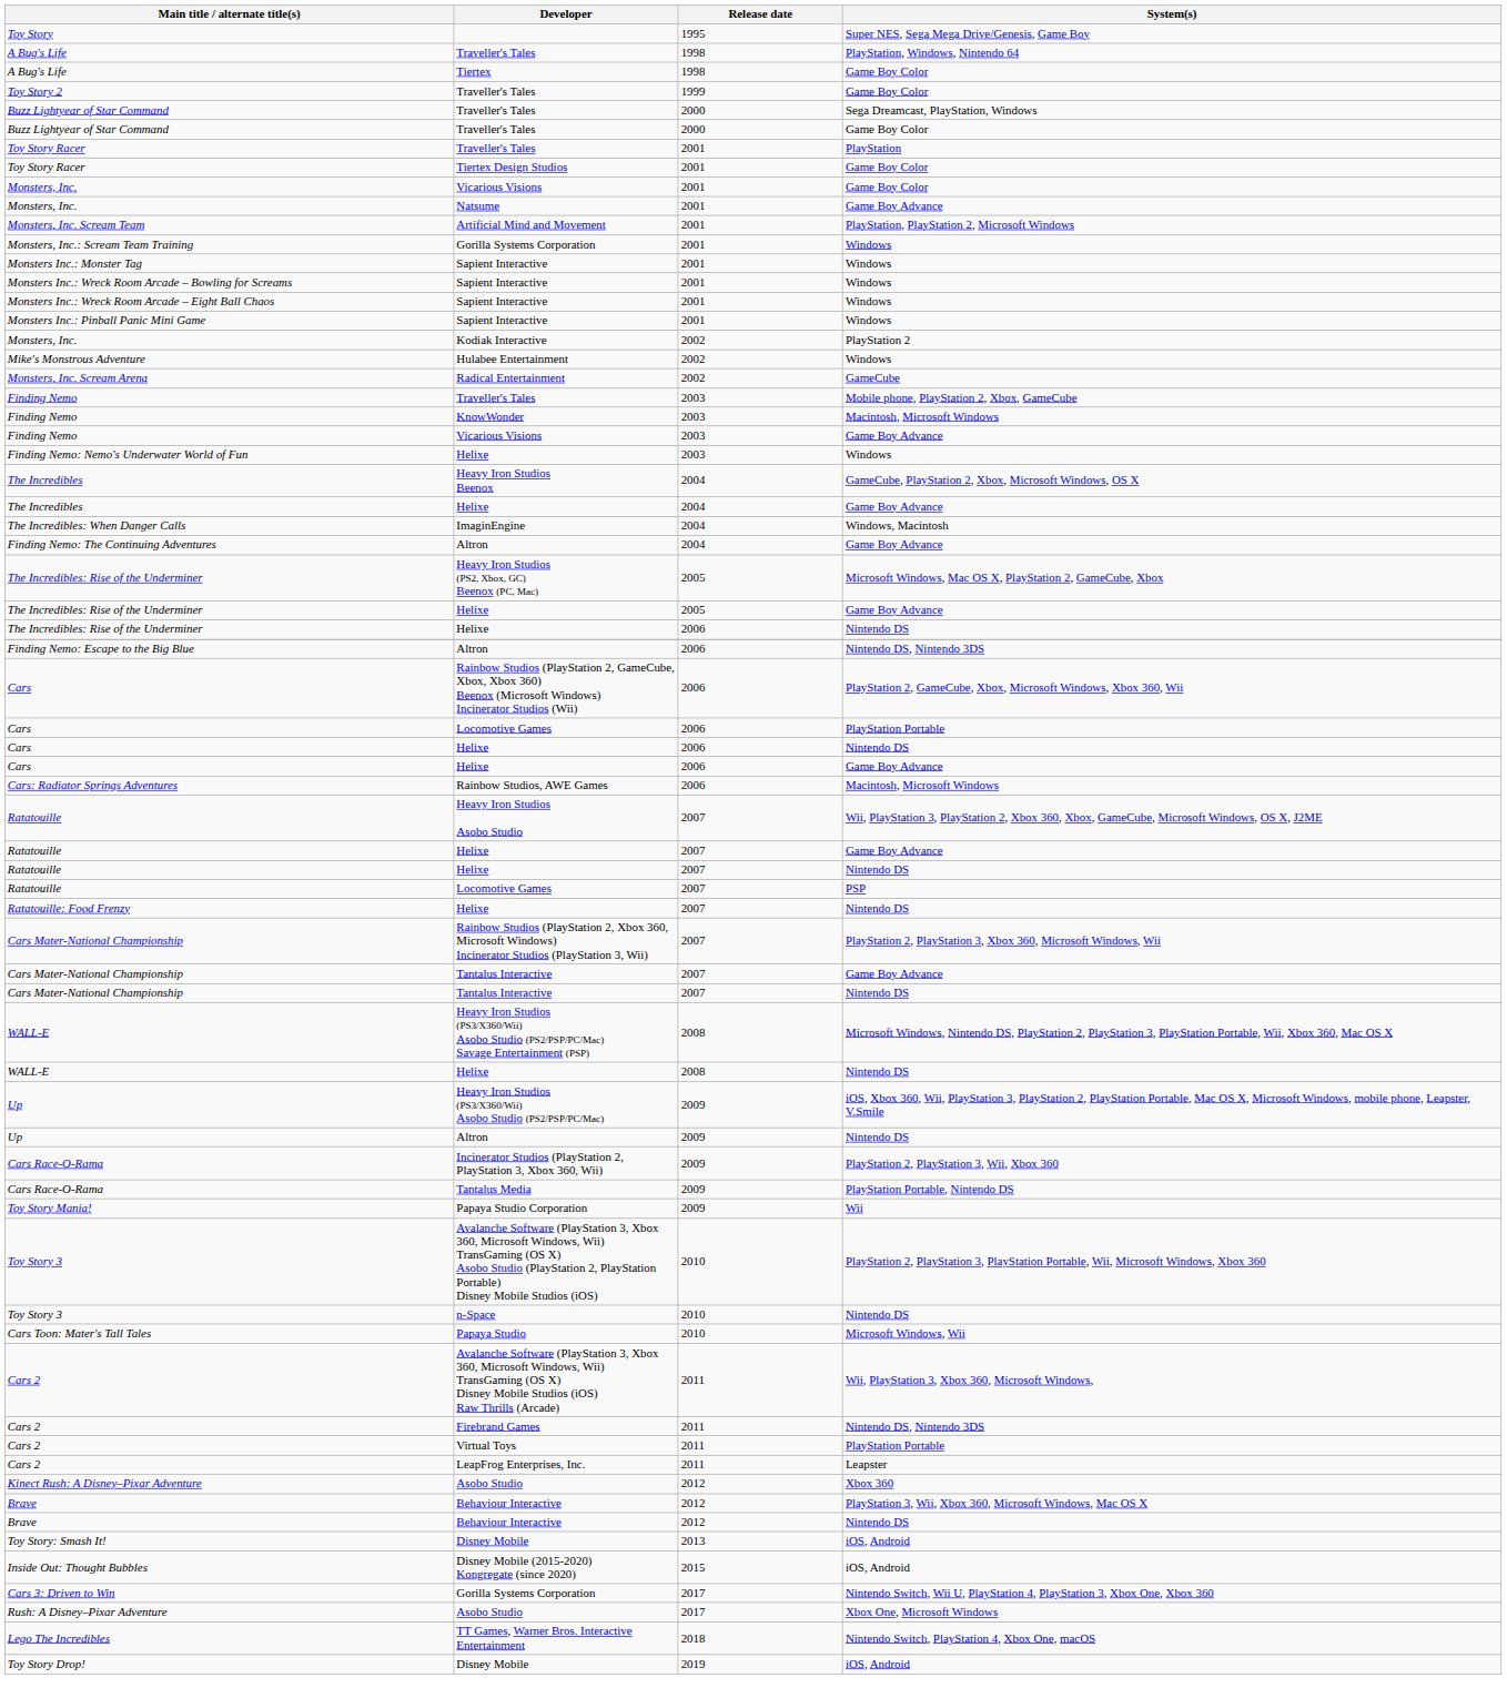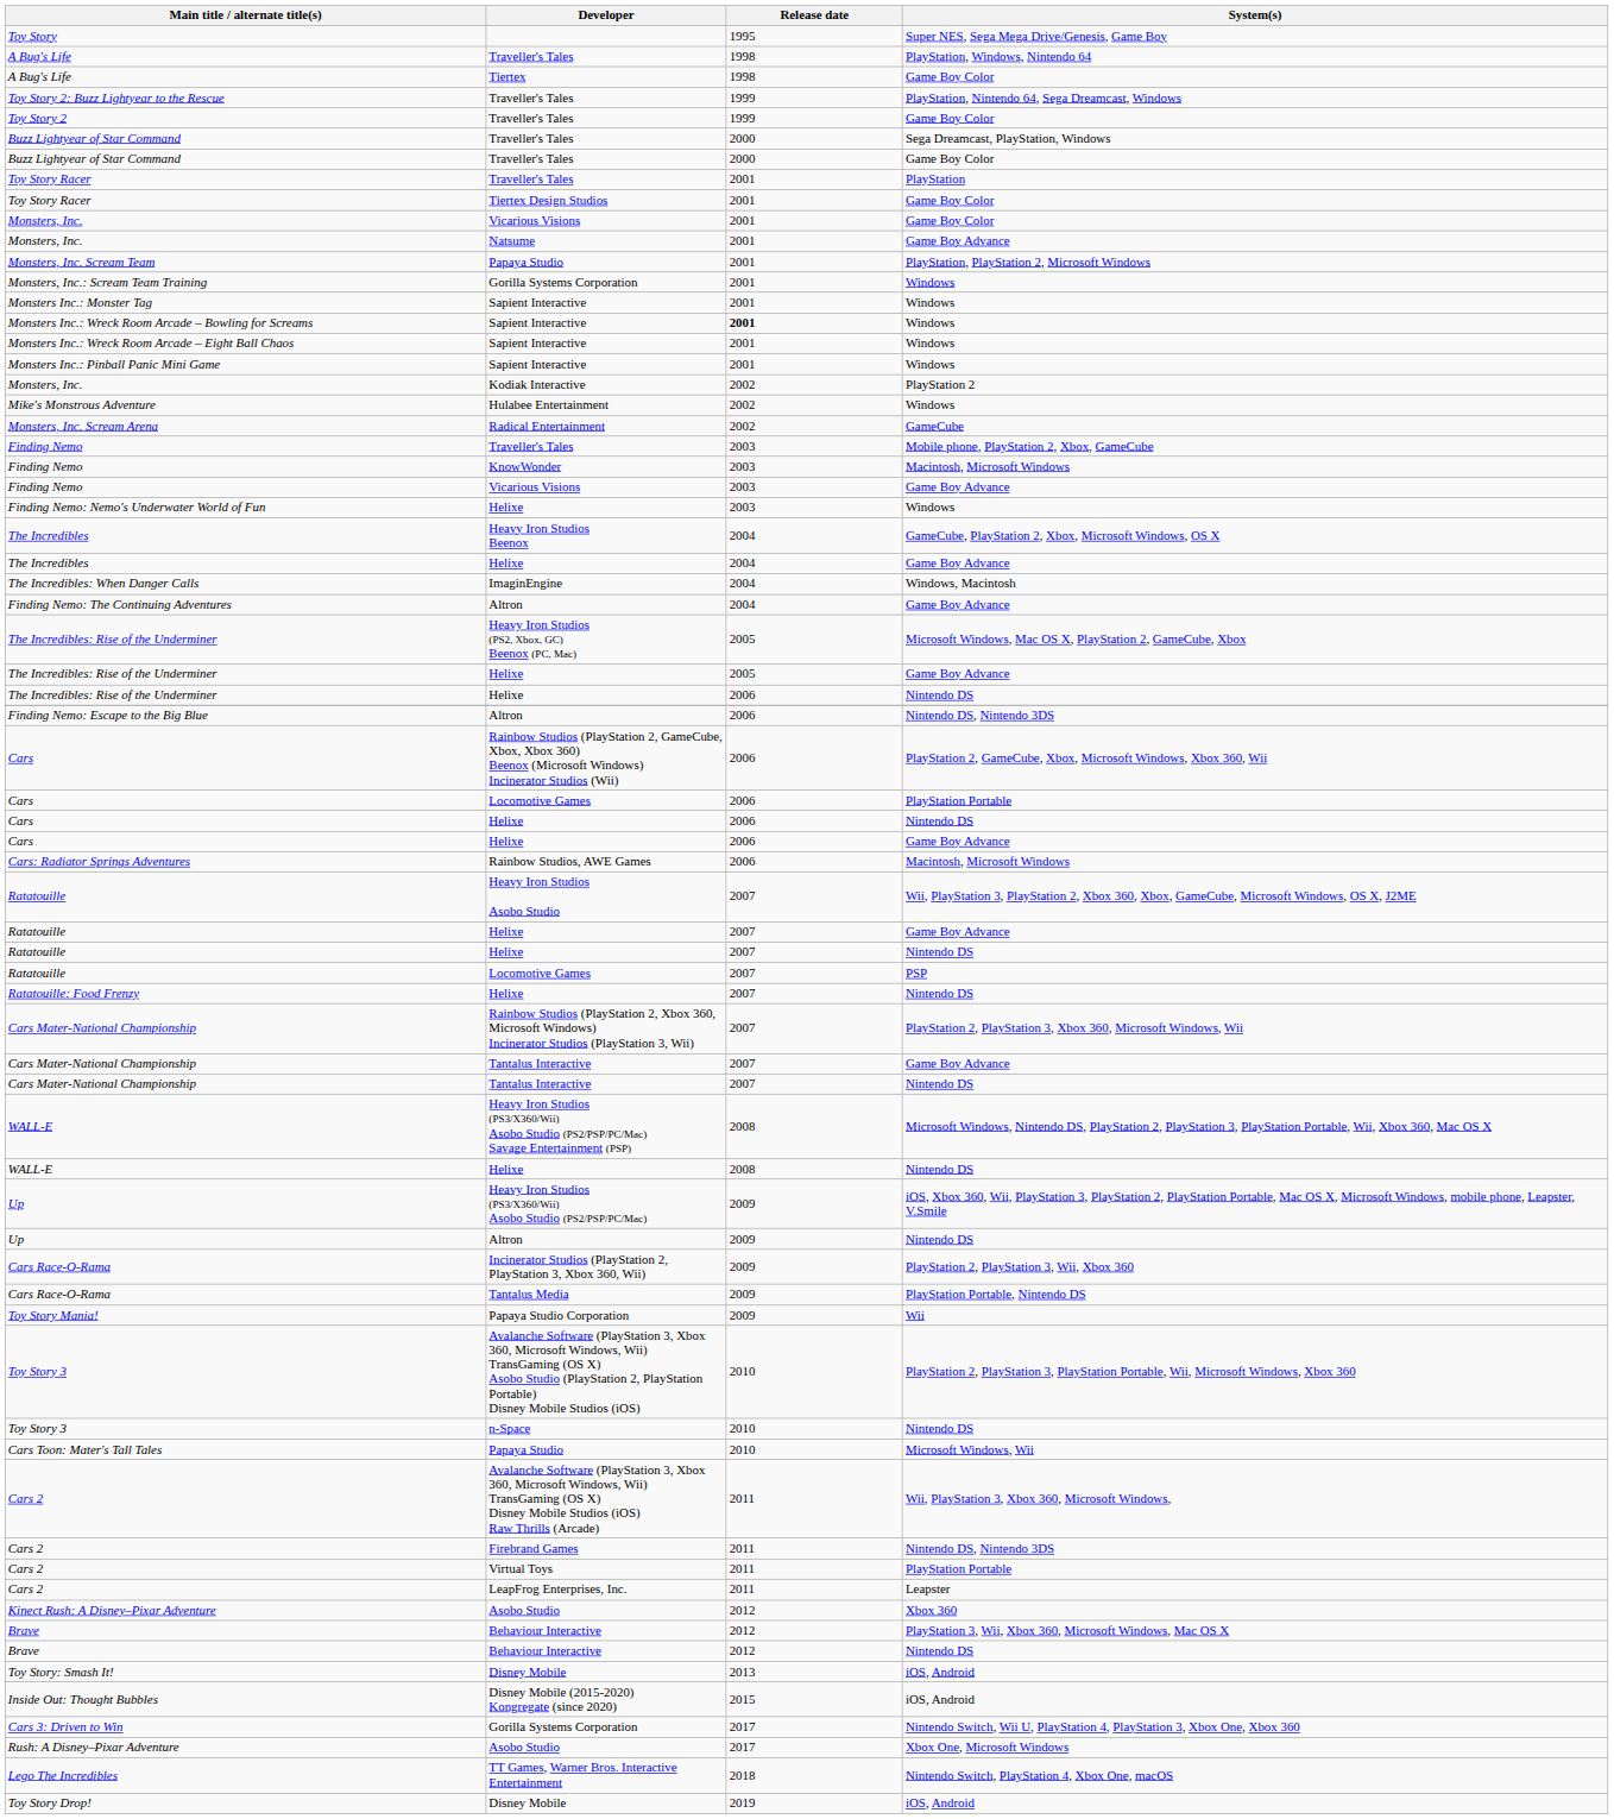 <table class="wikitable sortable" style="width: 100%">
 <tr>
 <th style="width:30%;">Main title / alternate title(s)</th>
 <th style="width:15%">Developer</th>
 <th style="width:11%">Release date</th>
 <th style="width:44%">System(s)</th>
 </tr>
 <tr>
 <td><em><a href='#'>Toy Story</a></em> </td>
 <td></td>
 <td>1995</td>
 <td><a href='#'>Super NES</a>, <a href='#'>Sega Mega Drive/Genesis</a>, <a href='#'>Game Boy</a></td>
 </tr>
 <tr>
 <td><em><a href='#'>A Bug's Life</a></em> </td>
 <td><a href='#'>Traveller's Tales</a></td>
 <td>1998</td>
 <td><a href='#'>PlayStation</a>, <a href='#'>Windows</a>, <a href='#'>Nintendo 64</a></td>
 </tr>
 <tr>
 <td><em>A Bug's Life</em></td>
 <td><a href='#'>Tiertex</a></td>
 <td>1998</td>
 <td><a href='#'>Game Boy Color</a></td>
+</tr>
+<tr>
+<td><em><a href='#'>Toy Story 2: Buzz Lightyear to the Rescue</a></em> </td>
+<td>Traveller's Tales</td>
+<td>1999</td>
+<td><a href='#'>PlayStation</a>, <a href='#'>Nintendo 64</a>, <a href='#'>Sega Dreamcast</a>, <a href='#'>Windows</a></td>
 </tr>
 <tr>
 <td><a href='#'><em>Toy Story 2</em></a></td>
 <td>Traveller's Tales</td>
 <td>1999</td>
 <td><a href='#'>Game Boy Color</a></td>
 </tr>
 <tr>
 <td><em><a href='#'>Buzz Lightyear of Star Command</a></em> </td>
 <td>Traveller's Tales</td>
 <td>2000</td>
 <td>Sega Dreamcast, PlayStation, Windows</td>
 </tr>
 <tr>
 <td><em>Buzz Lightyear of Star Command</em> </td>
 <td>Traveller's Tales</td>
 <td>2000</td>
 <td>Game Boy Color</td>
 </tr>
 <tr>
 <td><em><a href='#'>Toy Story Racer</a></em> </td>
 <td><a href='#'>Traveller's Tales</a></td>
 <td>2001</td>
 <td><a href='#'>PlayStation</a></td>
 </tr>
 <tr>
 <td><em>Toy Story Racer</em> </td>
 <td><a href='#'>Tiertex Design Studios</a></td>
 <td>2001</td>
 <td><a href='#'>Game Boy Color</a></td>
 </tr>
 <tr>
 <td><em><a href='#'>Monsters, Inc.</a></em> </td>
 <td><a href='#'>Vicarious Visions</a></td>
 <td>2001</td>
 <td><a href='#'>Game Boy Color</a></td>
 </tr>
 <tr>
 <td><em>Monsters, Inc.</em> </td>
 <td><a href='#'>Natsume</a></td>
 <td>2001</td>
 <td><a href='#'>Game Boy Advance</a></td>
 </tr>
 <tr>
 <td><em><a href='#'>Monsters, Inc. Scream Team</a></em> </td>
-<td><a href='#'>Artificial Mind and Movement</a></td>
+<td><a href='#'>Papaya Studio</a></td>
 <td>2001</td>
 <td><a href='#'>PlayStation</a>, <a href='#'>PlayStation 2</a>, <a href='#'>Microsoft Windows</a></td>
 </tr>
 <tr>
 <td><em>Monsters, Inc.: Scream Team Training</em> </td>
 <td>Gorilla Systems Corporation</td>
 <td>2001</td>
 <td><a href='#'>Windows</a></td>
 </tr>
 <tr>
 <td><em>Monsters Inc.: Monster Tag</em> </td>
 <td>Sapient Interactive</td>
 <td>2001</td>
 <td>Windows</td>
 </tr>
 <tr>
 <td><em>Monsters Inc.: Wreck Room Arcade – Bowling for Screams</em> </td>
 <td>Sapient Interactive</td>
-<td>2001</td>
+<td><strong>2001</strong></td>
 <td>Windows</td>
 </tr>
 <tr>
 <td><em>Monsters Inc.: Wreck Room Arcade – Eight Ball Chaos</em> </td>
 <td>Sapient Interactive</td>
 <td>2001</td>
 <td>Windows</td>
 </tr>
 <tr>
 <td><em>Monsters Inc.: Pinball Panic Mini Game</em> </td>
 <td>Sapient Interactive</td>
 <td>2001</td>
 <td>Windows</td>
 </tr>
 <tr>
 <td><em>Monsters, Inc.</em></td>
 <td>Kodiak Interactive</td>
 <td>2002</td>
 <td>PlayStation 2</td>
 </tr>
 <tr>
 <td><em>Mike's Monstrous Adventure</em> </td>
 <td>Hulabee Entertainment</td>
 <td>2002</td>
 <td>Windows</td>
 </tr>
 <tr>
 <td><em><a href='#'>Monsters, Inc. Scream Arena</a></em> </td>
 <td><a href='#'>Radical Entertainment</a></td>
 <td>2002</td>
 <td><a href='#'>GameCube</a></td>
 </tr>
 <tr>
 <td><em><a href='#'>Finding Nemo</a></em> </td>
 <td><a href='#'>Traveller's Tales</a></td>
 <td>2003</td>
 <td><a href='#'>Mobile phone</a>, <a href='#'>PlayStation 2</a>, <a href='#'>Xbox</a>, <a href='#'>GameCube</a></td>
 </tr>
 <tr>
 <td><em>Finding Nemo</em> </td>
 <td><a href='#'>KnowWonder</a></td>
 <td>2003</td>
 <td><a href='#'>Macintosh</a>, <a href='#'>Microsoft Windows</a></td>
 </tr>
 <tr>
 <td><em>Finding Nemo</em> </td>
 <td><a href='#'>Vicarious Visions</a></td>
 <td>2003</td>
 <td><a href='#'>Game Boy Advance</a></td>
 </tr>
 <tr>
 <td><em>Finding Nemo: Nemo's Underwater World of Fun</em> </td>
 <td><a href='#'>Helixe</a></td>
 <td>2003</td>
 <td>Windows</td>
 </tr>
 <tr>
 <td><em><a href='#'>The Incredibles</a></em> </td>
 <td><a href='#'>Heavy Iron Studios</a><br><a href='#'>Beenox</a></td>
 <td>2004</td>
 <td><a href='#'>GameCube</a>, <a href='#'>PlayStation 2</a>, <a href='#'>Xbox</a>, <a href='#'>Microsoft Windows</a>, <a href='#'>OS X</a></td>
 </tr>
 <tr>
 <td><em>The Incredibles</em> </td>
 <td><a href='#'>Helixe</a></td>
 <td>2004</td>
 <td><a href='#'>Game Boy Advance</a></td>
 </tr>
 <tr>
 <td><em>The Incredibles: When Danger Calls</em> </td>
 <td>ImaginEngine</td>
 <td>2004</td>
 <td>Windows, Macintosh</td>
 </tr>
 <tr>
 <td><em>Finding Nemo: The Continuing Adventures</em></td>
 <td>Altron</td>
 <td>2004</td>
 <td><a href='#'>Game Boy Advance</a></td>
 </tr>
 <tr>
 <td><em><a href='#'>The Incredibles: Rise of the Underminer</a></em> </td>
 <td><a href='#'>Heavy Iron Studios</a><br><small>(PS2, Xbox, GC)</small><br><a href='#'>Beenox</a> <small>(PC, Mac)</small></td>
 <td>2005</td>
 <td><a href='#'>Microsoft Windows</a>, <a href='#'>Mac OS X</a>, <a href='#'>PlayStation 2</a>, <a href='#'>GameCube</a>, <a href='#'>Xbox</a></td>
 </tr>
 <tr>
 <td><em>The Incredibles: Rise of the Underminer</em> </td>
 <td><a href='#'>Helixe</a></td>
 <td>2005</td>
 <td><a href='#'>Game Boy Advance</a></td>
 </tr>
 <tr>
 <td><em>The Incredibles: Rise of the Underminer</em> </td>
 <td>Helixe</td>
 <td>2006</td>
 <td><a href='#'>Nintendo DS</a></td>
 </tr>
 <tr>
 </tr>
 <tr>
 <td><em>Finding Nemo: Escape to the Big Blue</em></td>
 <td>Altron</td>
 <td>2006</td>
 <td><a href='#'>Nintendo DS</a>, <a href='#'>Nintendo 3DS</a></td>
 </tr>
 <tr>
 <td><em><a href='#'>Cars</a></em> </td>
 <td><a href='#'>Rainbow Studios</a> (PlayStation 2, GameCube, Xbox, Xbox 360)<br><a href='#'>Beenox</a> (Microsoft Windows)<br><a href='#'>Incinerator Studios</a> (Wii)</td>
 <td>2006</td>
 <td><a href='#'>PlayStation 2</a>, <a href='#'>GameCube</a>, <a href='#'>Xbox</a>, <a href='#'>Microsoft Windows</a>, <a href='#'>Xbox 360</a>, <a href='#'>Wii</a></td>
 </tr>
 <tr>
 <td><em>Cars</em> </td>
 <td><a href='#'>Locomotive Games</a></td>
 <td>2006</td>
 <td><a href='#'>PlayStation Portable</a></td>
 </tr>
 <tr>
 <td><em>Cars</em> </td>
 <td><a href='#'>Helixe</a></td>
 <td>2006</td>
 <td><a href='#'>Nintendo DS</a></td>
 </tr>
 <tr>
 <td><em>Cars</em> </td>
 <td><a href='#'>Helixe</a></td>
 <td>2006</td>
 <td><a href='#'>Game Boy Advance</a></td>
 </tr>
 <tr>
 <td><em><a href='#'>Cars: Radiator Springs Adventures</a></em> </td>
 <td>Rainbow Studios, AWE Games</td>
 <td>2006</td>
 <td><a href='#'>Macintosh</a>, <a href='#'>Microsoft Windows</a></td>
 </tr>
 <tr>
 <td><em><a href='#'>Ratatouille</a></em> </td>
 <td><a href='#'>Heavy Iron Studios</a><br><br><a href='#'>Asobo Studio</a><br></td>
 <td>2007</td>
 <td><a href='#'>Wii</a>, <a href='#'>PlayStation 3</a>, <a href='#'>PlayStation 2</a>, <a href='#'>Xbox 360</a>, <a href='#'>Xbox</a>, <a href='#'>GameCube</a>, <a href='#'>Microsoft Windows</a>, <a href='#'>OS X</a>, <a href='#'>J2ME</a></td>
 </tr>
 <tr>
 <td><em>Ratatouille</em> </td>
 <td><a href='#'>Helixe</a></td>
 <td>2007</td>
 <td><a href='#'>Game Boy Advance</a></td>
 </tr>
 <tr>
 <td><em>Ratatouille</em> </td>
 <td><a href='#'>Helixe</a></td>
 <td>2007</td>
 <td><a href='#'>Nintendo DS</a></td>
 </tr>
 <tr>
 <td><em>Ratatouille</em> </td>
 <td><a href='#'>Locomotive Games</a></td>
 <td>2007</td>
 <td><a href='#'>PSP</a></td>
 </tr>
 <tr>
 <td><em><a href='#'>Ratatouille: Food Frenzy</a></em></td>
 <td><a href='#'>Helixe</a></td>
 <td>2007</td>
 <td><a href='#'>Nintendo DS</a></td>
 </tr>
 <tr>
 <td><em><a href='#'>Cars Mater-National Championship</a></em> </td>
 <td><a href='#'>Rainbow Studios</a> (PlayStation 2, Xbox 360, Microsoft Windows)<br><a href='#'>Incinerator Studios</a> (PlayStation 3, Wii)</td>
 <td>2007</td>
 <td><a href='#'>PlayStation 2</a>, <a href='#'>PlayStation 3</a>, <a href='#'>Xbox 360</a>, <a href='#'>Microsoft Windows</a>, <a href='#'>Wii</a></td>
 </tr>
 <tr>
 <td><em>Cars Mater-National Championship</em> </td>
 <td><a href='#'>Tantalus Interactive</a></td>
 <td>2007</td>
 <td><a href='#'>Game Boy Advance</a></td>
 </tr>
 <tr>
 <td><em>Cars Mater-National Championship</em> </td>
 <td><a href='#'>Tantalus Interactive</a></td>
 <td>2007</td>
 <td><a href='#'>Nintendo DS</a></td>
 </tr>
 <tr>
 <td><em><a href='#'>WALL-E</a></em> </td>
 <td><a href='#'>Heavy Iron Studios</a><br><small>(PS3/X360/Wii)</small><br><a href='#'>Asobo Studio</a> <small>(PS2/PSP/PC/Mac)</small><br><a href='#'>Savage Entertainment</a> <small>(PSP)</small></td>
 <td>2008</td>
 <td><a href='#'>Microsoft Windows</a>, <a href='#'>Nintendo DS</a>, <a href='#'>PlayStation 2</a>, <a href='#'>PlayStation 3</a>, <a href='#'>PlayStation Portable</a>, <a href='#'>Wii</a>, <a href='#'>Xbox 360</a>, <a href='#'>Mac OS X</a></td>
 </tr>
 <tr>
 <td><em>WALL-E</em> </td>
 <td><a href='#'>Helixe</a></td>
 <td>2008</td>
 <td><a href='#'>Nintendo DS</a></td>
 </tr>
 <tr>
 <td><em><a href='#'>Up</a></em> </td>
 <td><a href='#'>Heavy Iron Studios</a><br><small>(PS3/X360/Wii)</small><br><a href='#'>Asobo Studio</a> <small>(PS2/PSP/PC/Mac)</small></td>
 <td>2009</td>
 <td><a href='#'>iOS</a>, <a href='#'>Xbox 360</a>, <a href='#'>Wii</a>, <a href='#'>PlayStation 3</a>, <a href='#'>PlayStation 2</a>, <a href='#'>PlayStation Portable</a>, <a href='#'>Mac OS X</a>, <a href='#'>Microsoft Windows</a>, <a href='#'>mobile phone</a>, <a href='#'>Leapster</a>, <a href='#'>V.Smile</a></td>
 </tr>
 <tr>
 <td><em>Up</em> </td>
 <td>Altron</td>
 <td>2009</td>
 <td><a href='#'>Nintendo DS</a></td>
 </tr>
 <tr>
 <td><em><a href='#'>Cars Race-O-Rama</a></em> </td>
 <td><a href='#'>Incinerator Studios</a> (PlayStation 2, PlayStation 3, Xbox 360, Wii)</td>
 <td>2009</td>
 <td><a href='#'>PlayStation 2</a>, <a href='#'>PlayStation 3</a>, <a href='#'>Wii</a>, <a href='#'>Xbox 360</a></td>
 </tr>
 <tr>
 <td><em>Cars Race-O-Rama</em> </td>
 <td><a href='#'>Tantalus Media</a></td>
 <td>2009</td>
 <td><a href='#'>PlayStation Portable</a>, <a href='#'>Nintendo DS</a></td>
 </tr>
 <tr>
 <td><a href='#'><em>Toy Story Mania!</em></a></td>
 <td>Papaya Studio Corporation</td>
 <td>2009</td>
 <td><a href='#'>Wii</a></td>
 </tr>
 <tr>
 <td><em><a href='#'>Toy Story 3</a></em> </td>
 <td><a href='#'>Avalanche Software</a> (PlayStation 3, Xbox 360, Microsoft Windows, Wii)<br>TransGaming (OS X)<br><a href='#'>Asobo Studio</a> (PlayStation 2, PlayStation Portable)<br>Disney Mobile Studios (iOS)</td>
 <td>2010</td>
 <td><a href='#'>PlayStation 2</a>, <a href='#'>PlayStation 3</a>, <a href='#'>PlayStation Portable</a>, <a href='#'>Wii</a>, <a href='#'>Microsoft Windows</a>, <a href='#'>Xbox 360</a></td>
 </tr>
 <tr>
 <td><em>Toy Story 3</em> </td>
 <td><a href='#'>n-Space</a></td>
 <td>2010</td>
 <td><a href='#'>Nintendo DS</a></td>
 </tr>
 <tr>
 <td><em>Cars Toon: Mater's Tall Tales</em></td>
 <td><a href='#'>Papaya Studio</a></td>
 <td>2010</td>
 <td><a href='#'>Microsoft Windows</a>, <a href='#'>Wii</a></td>
 </tr>
 <tr>
 <td><em><a href='#'>Cars 2</a></em> </td>
 <td><a href='#'>Avalanche Software</a> (PlayStation 3, Xbox 360, Microsoft Windows, Wii)<br>TransGaming (OS X)<br>Disney Mobile Studios (iOS)<br><a href='#'>Raw Thrills</a> (Arcade)</td>
 <td>2011</td>
 <td><a href='#'>Wii</a>, <a href='#'>PlayStation 3</a>, <a href='#'>Xbox 360</a>, <a href='#'>Microsoft Windows</a>,</td>
 </tr>
 <tr>
 <td><em>Cars 2</em> </td>
 <td><a href='#'>Firebrand Games</a></td>
 <td>2011</td>
 <td><a href='#'>Nintendo DS</a>, <a href='#'>Nintendo 3DS</a></td>
 </tr>
 <tr>
 <td><em>Cars 2</em> </td>
 <td>Virtual Toys</td>
 <td>2011</td>
 <td><a href='#'>PlayStation Portable</a></td>
 </tr>
 <tr>
 <td><em>Cars 2</em> </td>
 <td>LeapFrog Enterprises, Inc.</td>
 <td>2011</td>
 <td>Leapster</td>
 </tr>
 <tr>
 <td><em><a href='#'>Kinect Rush: A Disney–Pixar Adventure</a></em></td>
 <td><a href='#'>Asobo Studio</a></td>
 <td>2012</td>
 <td><a href='#'>Xbox 360</a></td>
 </tr>
 <tr>
 <td><em><a href='#'>Brave</a></em> </td>
 <td><a href='#'>Behaviour Interactive</a></td>
 <td>2012</td>
 <td><a href='#'>PlayStation 3</a>, <a href='#'>Wii</a>, <a href='#'>Xbox 360</a>, <a href='#'>Microsoft Windows</a>, <a href='#'>Mac OS X</a></td>
 </tr>
 <tr>
 <td><em>Brave</em> </td>
 <td><a href='#'>Behaviour Interactive</a></td>
 <td>2012</td>
 <td><a href='#'>Nintendo DS</a></td>
 </tr>
 <tr>
 <td><em>Toy Story: Smash It!</em></td>
 <td><a href='#'>Disney Mobile</a></td>
 <td>2013</td>
 <td><a href='#'>iOS</a>, <a href='#'>Android</a></td>
 </tr>
 <tr>
 <td><em>Inside Out: Thought Bubbles</em></td>
 <td>Disney Mobile (2015-2020)<br><a href='#'>Kongregate</a> (since 2020)</td>
 <td>2015</td>
 <td>iOS, Android</td>
 </tr>
 <tr>
 <td><em><a href='#'>Cars 3: Driven to Win</a></em></td>
 <td>Gorilla Systems Corporation</td>
 <td>2017</td>
 <td><a href='#'>Nintendo Switch</a>, <a href='#'>Wii U</a>, <a href='#'>PlayStation 4</a>, <a href='#'>PlayStation 3</a>, <a href='#'>Xbox One</a>, <a href='#'>Xbox 360</a></td>
 </tr>
 <tr>
 <td><em>Rush: A Disney–Pixar Adventure</em></td>
 <td><a href='#'>Asobo Studio</a></td>
 <td>2017</td>
 <td><a href='#'>Xbox One</a>, <a href='#'>Microsoft Windows</a></td>
 </tr>
 <tr>
 <td><em><a href='#'>Lego The Incredibles</a></em></td>
 <td><a href='#'>TT Games</a>, <a href='#'>Warner Bros. Interactive Entertainment</a></td>
 <td>2018</td>
 <td><a href='#'>Nintendo Switch</a>, <a href='#'>PlayStation 4</a>, <a href='#'>Xbox One</a>, <a href='#'>macOS</a></td>
 </tr>
 <tr>
 <td><em>Toy Story Drop!</em></td>
 <td>Disney Mobile</td>
 <td>2019</td>
 <td><a href='#'>iOS</a>, <a href='#'>Android</a></td>
 </tr>
 </table>
